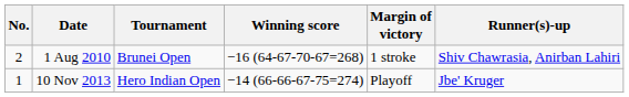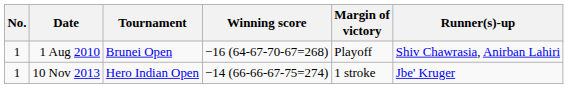 <table class="wikitable" style="font-size:95%;">
 <tr>
 <th>No.</th>
 <th>Date</th>
 <th>Tournament</th>
 <th>Winning score</th>
 <th>Margin of<br>victory</th>
 <th>Runner(s)-up</th>
 </tr>
 <tr>
-<td align=center>2</td>
+<td align=center>1</td>
 <td align=right>1 Aug <a href='#'>2010</a></td>
 <td><a href='#'>Brunei Open</a></td>
 <td>−16 (64-67-70-67=268)</td>
-<td>1 stroke</td>
+<td>Playoff</td>
 <td> <a href='#'>Shiv Chawrasia</a>,  <a href='#'>Anirban Lahiri</a></td>
 </tr>
 <tr>
 <td align=center>1</td>
 <td align=right>10 Nov <a href='#'>2013</a></td>
 <td><a href='#'>Hero Indian Open</a></td>
 <td>−14 (66-66-67-75=274)</td>
-<td>Playoff</td>
+<td>1 stroke</td>
 <td> <a href='#'>Jbe' Kruger</a></td>
 </tr>
 </table>
